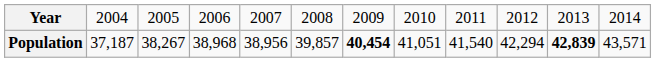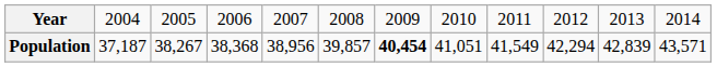 <table class="wikitable" style="margin-right:1px; text-align:center; font-size:85% !important;">
 <tr>
 <th>Year</th>
 <td>2004</td>
 <td>2005</td>
 <td>2006</td>
 <td>2007</td>
 <td>2008</td>
 <td>2009</td>
 <td>2010</td>
 <td>2011</td>
 <td>2012</td>
 <td>2013</td>
 <td>2014</td>
 </tr>
 <tr>
 <th>Population</th>
 <td>37,187</td>
 <td>38,267</td>
-<td>38,968</td>
+<td>38,368</td>
 <td>38,956</td>
 <td>39,857</td>
 <td><strong>40,454</strong></td>
 <td>41,051</td>
-<td>41,540</td>
+<td>41,549</td>
 <td>42,294</td>
-<td><strong>42,839</strong></td>
+<td>42,839</td>
 <td>43,571</td>
 </tr>
 </table>
